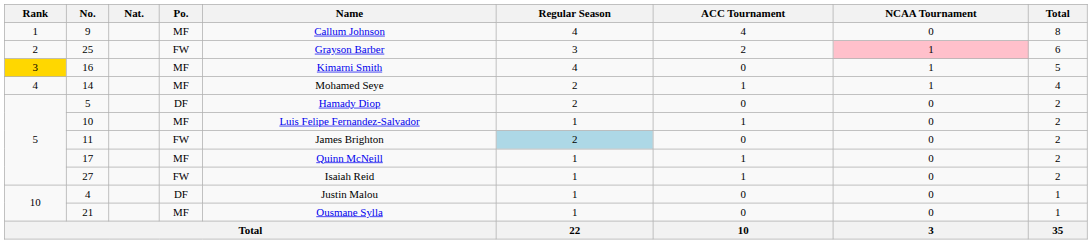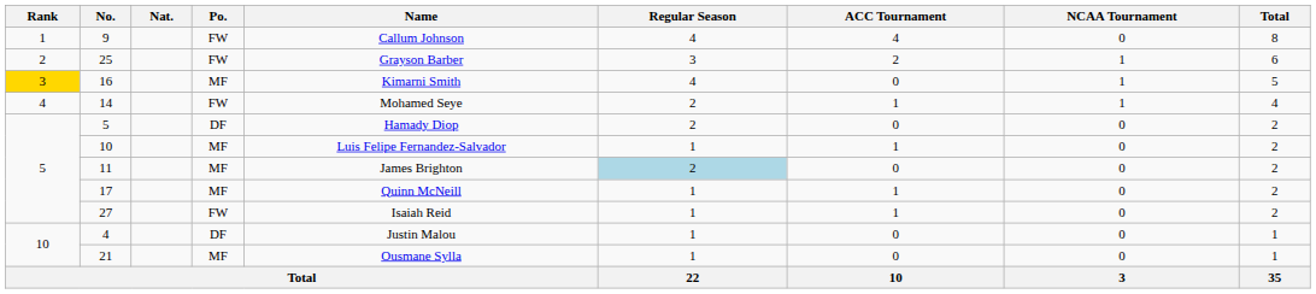 <table class="wikitable" style="text-align:center; font-size:95%; width:95%;">
 <tr>
 <th>Rank</th>
 <th>No.</th>
 <th>Nat.</th>
 <th>Po.</th>
 <th>Name</th>
 <th>Regular Season</th>
 <th>ACC Tournament</th>
 <th>NCAA Tournament</th>
 <th>Total</th>
 </tr>
 <tr>
 <td>1</td>
 <td>9</td>
 <td></td>
-<td>MF</td>
+<td>FW</td>
 <td><a href='#'>Callum Johnson</a></td>
 <td>4</td>
 <td>4</td>
 <td>0</td>
 <td>8</td>
 </tr>
 <tr>
 <td>2</td>
 <td>25</td>
 <td></td>
 <td>FW</td>
 <td><a href='#'>Grayson Barber</a></td>
 <td>3</td>
 <td>2</td>
-<td style="background: pink;">1</td>
+<td>1</td>
 <td>6</td>
 </tr>
 <tr>
 <td style="background: gold;">3</td>
 <td>16</td>
 <td></td>
 <td>MF</td>
 <td><a href='#'>Kimarni Smith</a></td>
 <td>4</td>
 <td>0</td>
 <td>1</td>
 <td>5</td>
 </tr>
 <tr>
 <td>4</td>
 <td>14</td>
 <td></td>
-<td>MF</td>
+<td>FW</td>
 <td>Mohamed Seye</td>
 <td>2</td>
 <td>1</td>
 <td>1</td>
 <td>4</td>
 </tr>
 <tr>
 <td rowspan=5>5</td>
 <td>5</td>
 <td></td>
 <td>DF</td>
 <td><a href='#'>Hamady Diop</a></td>
 <td>2</td>
 <td>0</td>
 <td>0</td>
 <td>2</td>
 </tr>
 <tr>
 <td>10</td>
 <td></td>
 <td>MF</td>
 <td><a href='#'>Luis Felipe Fernandez-Salvador</a></td>
 <td>1</td>
 <td>1</td>
 <td>0</td>
 <td>2</td>
 </tr>
 <tr>
 <td>11</td>
 <td></td>
-<td>FW</td>
+<td>MF</td>
 <td>James Brighton</td>
 <td style="background: lightblue;">2</td>
 <td>0</td>
 <td>0</td>
 <td>2</td>
 </tr>
 <tr>
 <td>17</td>
 <td></td>
 <td>MF</td>
 <td><a href='#'>Quinn McNeill</a></td>
 <td>1</td>
 <td>1</td>
 <td>0</td>
 <td>2</td>
 </tr>
 <tr>
 <td>27</td>
 <td></td>
 <td>FW</td>
 <td>Isaiah Reid</td>
 <td>1</td>
 <td>1</td>
 <td>0</td>
 <td>2</td>
 </tr>
 <tr>
 <td rowspan=2>10</td>
 <td>4</td>
 <td></td>
 <td>DF</td>
 <td>Justin Malou</td>
 <td>1</td>
 <td>0</td>
 <td>0</td>
 <td>1</td>
 </tr>
 <tr>
 <td>21</td>
 <td></td>
 <td>MF</td>
 <td><a href='#'>Ousmane Sylla</a></td>
 <td>1</td>
 <td>0</td>
 <td>0</td>
 <td>1</td>
 </tr>
 <tr>
 <th colspan=5>Total</th>
 <th>22</th>
 <th>10</th>
 <th>3</th>
 <th>35</th>
 </tr>
 </table>
